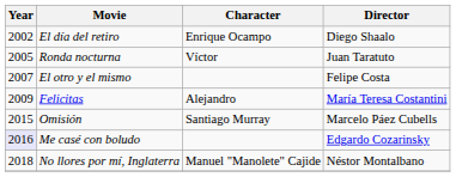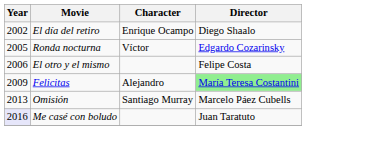 <table class="wikitable" style="font-size: 90%;">
 <tr>
 <th>Year</th>
 <th>Movie</th>
 <th>Character</th>
 <th>Director</th>
 </tr>
 <tr>
 <td>2002</td>
 <td><em>El día del retiro</em></td>
 <td>Enrique Ocampo</td>
 <td>Diego Shaalo</td>
 </tr>
 <tr>
 <td>2005</td>
 <td><em>Ronda nocturna</em></td>
 <td>Víctor</td>
-<td>Juan Taratuto</td>
+<td><a href='#'>Edgardo Cozarinsky</a></td>
 </tr>
 <tr>
-<td>2007</td>
+<td>2006</td>
 <td><em>El otro y el mismo</em></td>
 <td></td>
 <td>Felipe Costa</td>
 </tr>
 <tr>
 <td>2009</td>
 <td><em><a href='#'>Felicitas</a></em></td>
 <td>Alejandro</td>
-<td><a href='#'>María Teresa Costantini</a></td>
+<td style="background: lightgreen;"><a href='#'>María Teresa Costantini</a></td>
 </tr>
 <tr>
-<td>2015</td>
+<td>2013</td>
 <td><em>Omisión</em></td>
 <td>Santiago Murray</td>
 <td>Marcelo Páez Cubells</td>
 </tr>
 <tr>
 <td style="background: lavender;">2016</td>
 <td><em>Me casé con boludo</em></td>
 <td></td>
-<td><a href='#'>Edgardo Cozarinsky</a></td>
-</tr>
-<tr>
-<td>2018</td>
-<td><em>No llores por mí, Inglaterra</em></td>
-<td>Manuel "Manolete" Cajide</td>
-<td>Néstor Montalbano</td>
+<td>Juan Taratuto</td>
 </tr>
 <tr>
 </tr>
 </table>
